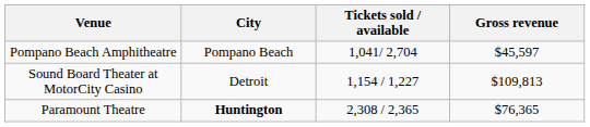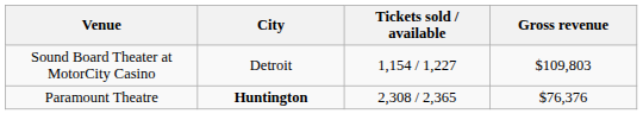 <table class="wikitable" style="text-align:center;">
 <tr>
 <th width="200">Venue</th>
 <th width="150">City</th>
 <th width="150">Tickets sold / available</th>
 <th width="150">Gross revenue</th>
 </tr>
 <tr>
-<td>Pompano Beach Amphitheatre</td>
-<td>Pompano Beach</td>
-<td>1,041/ 2,704</td>
-<td>$45,597</td>
-</tr>
-<tr>
 <td>Sound Board Theater at MotorCity Casino</td>
 <td>Detroit</td>
 <td>1,154 / 1,227</td>
-<td>$109,813</td>
+<td>$109,803</td>
 </tr>
 <tr>
 <td>Paramount Theatre</td>
 <td><strong>Huntington</strong></td>
 <td>2,308 / 2,365</td>
-<td>$76,365</td>
+<td>$76,376</td>
 </tr>
 </table>
